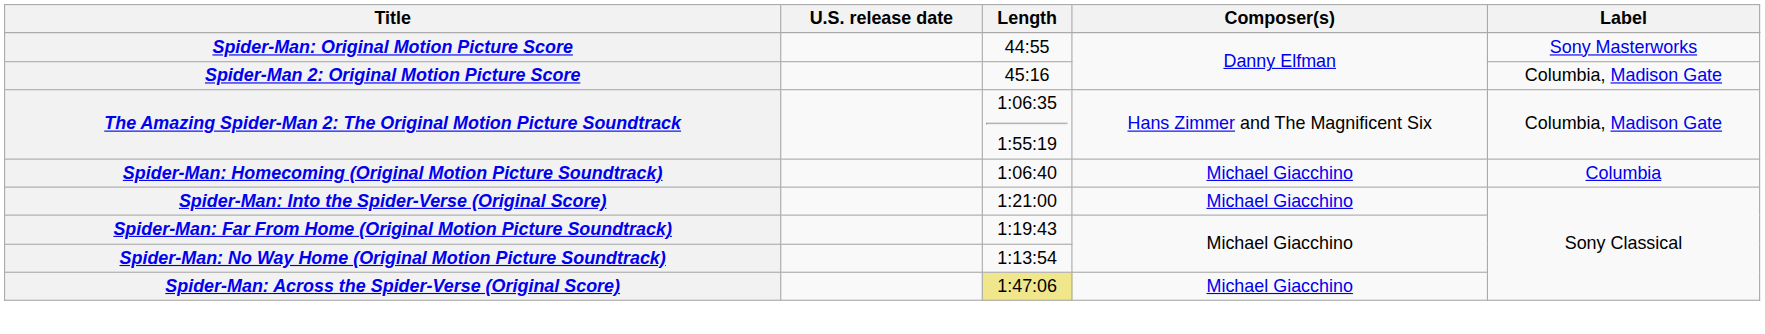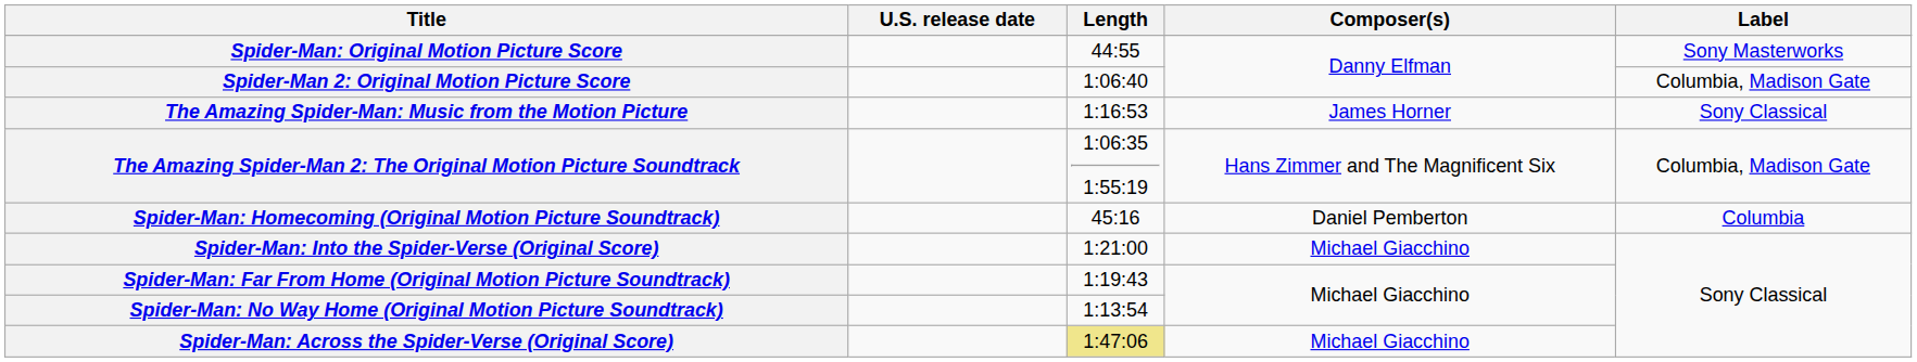 <table class="wikitable plainrowheaders" style="text-align: center; width: 99%;">
 <tr>
 <th scope="col">Title</th>
 <th scope="col">U.S. release date</th>
 <th scope="col">Length</th>
 <th scope="col">Composer(s)</th>
 <th scope="col">Label</th>
 </tr>
 <tr>
 </tr>
 <tr>
 <th scope="row"><em><a href='#'>Spider-Man: Original Motion Picture Score</a></em></th>
 <td></td>
 <td>44:55</td>
 <td rowspan="2"><a href='#'>Danny Elfman</a></td>
 <td style="text-align: center;"><a href='#'>Sony Masterworks</a></td>
 </tr>
 <tr>
 <th scope="row"><em><a href='#'>Spider-Man 2: Original Motion Picture Score</a></em></th>
 <td></td>
-<td>45:16</td>
+<td>1:06:40</td>
 <td style="text-align: center;">Columbia, <a href='#'>Madison Gate</a></td>
+</tr>
+<tr>
+<th scope="row"><em><a href='#'>The Amazing Spider-Man: Music from the Motion Picture</a></em></th>
+<td></td>
+<td>1:16:53</td>
+<td><a href='#'>James Horner</a></td>
+<td style="text-align: center;"><a href='#'>Sony Classical</a></td>
 </tr>
 <tr>
 <th scope="row"><em><a href='#'>The Amazing Spider-Man 2: The Original Motion Picture Soundtrack</a></em></th>
 <td></td>
 <td>1:06:35 <hr>1:55:19 </td>
 <td><a href='#'>Hans Zimmer</a> and The Magnificent Six</td>
 <td style="text-align: center;">Columbia, <a href='#'>Madison Gate</a></td>
 </tr>
 <tr>
 <th scope="row"><em><a href='#'>Spider-Man: Homecoming (Original Motion Picture Soundtrack)</a></em></th>
 <td></td>
-<td>1:06:40</td>
-<td><a href='#'>Michael Giacchino</a></td>
+<td>45:16</td>
+<td>Daniel Pemberton</td>
 <td style="text-align: center;"><a href='#'>Columbia</a></td>
 </tr>
 <tr>
 <th scope="row"><em><a href='#'>Spider-Man: Into the Spider-Verse (Original Score)</a></em></th>
 <td></td>
 <td>1:21:00</td>
 <td><a href='#'>Michael Giacchino</a></td>
 <td rowspan="4" style="text-align: center;">Sony Classical</td>
 </tr>
 <tr>
 <th scope="row"><em><a href='#'>Spider-Man: Far From Home (Original Motion Picture Soundtrack)</a></em></th>
 <td></td>
 <td>1:19:43</td>
 <td rowspan="2">Michael Giacchino</td>
 </tr>
 <tr>
 <th scope="row"><em><a href='#'>Spider-Man: No Way Home (Original Motion Picture Soundtrack)</a></em></th>
 <td></td>
 <td>1:13:54</td>
 </tr>
 <tr>
 <th scope="row"><em><a href='#'>Spider-Man: Across the Spider-Verse (Original Score)</a></em></th>
 <td></td>
 <td style="background: khaki;">1:47:06</td>
 <td><a href='#'>Michael Giacchino</a></td>
 </tr>
 </table>
